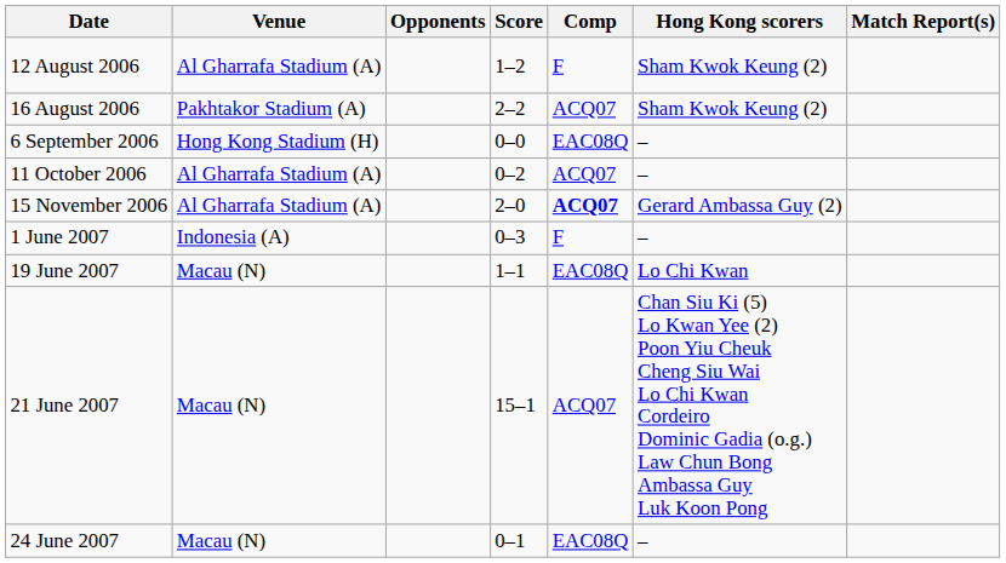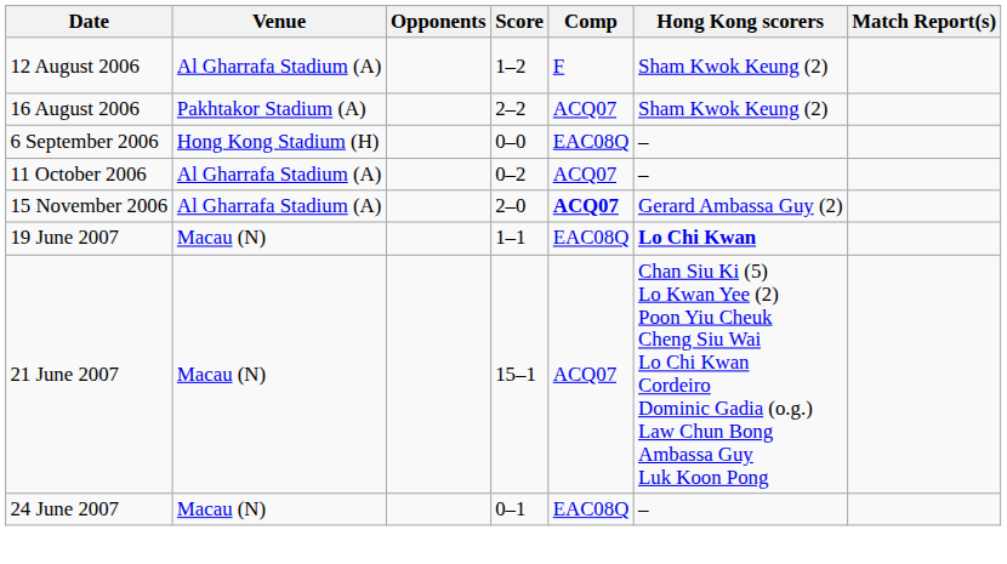 <table class="wikitable">
 <tr>
 <th>Date</th>
 <th>Venue</th>
 <th>Opponents</th>
 <th>Score</th>
 <th>Comp</th>
 <th>Hong Kong scorers</th>
 <th>Match Report(s)</th>
 </tr>
 <tr>
 <td>12 August 2006</td>
 <td><a href='#'>Al Gharrafa Stadium</a> (A)</td>
 <td></td>
 <td>1–2</td>
 <td><a href='#'>F</a></td>
 <td><a href='#'>Sham Kwok Keung</a> (2)</td>
 <td><br><br></td>
 </tr>
 <tr>
 <td>16 August 2006</td>
 <td><a href='#'>Pakhtakor Stadium</a> (A)</td>
 <td></td>
 <td>2–2</td>
 <td><a href='#'>ACQ07</a></td>
 <td><a href='#'>Sham Kwok Keung</a> (2)</td>
 <td> </td>
 </tr>
 <tr>
 <td>6 September 2006</td>
 <td><a href='#'>Hong Kong Stadium</a> (H)</td>
 <td></td>
 <td>0–0</td>
 <td><a href='#'>EAC08Q</a></td>
 <td>–</td>
 <td> <br></td>
 </tr>
 <tr>
 <td>11 October 2006</td>
 <td><a href='#'>Al Gharrafa Stadium</a> (A)</td>
 <td></td>
 <td>0–2</td>
 <td><a href='#'>ACQ07</a></td>
 <td>–</td>
 <td> </td>
 </tr>
 <tr>
 <td>15 November 2006</td>
 <td><a href='#'>Al Gharrafa Stadium</a> (A)</td>
 <td></td>
 <td>2–0</td>
 <td><strong><a href='#'>ACQ07</a></strong></td>
 <td><a href='#'>Gerard Ambassa Guy</a> (2)</td>
 <td> <br></td>
 </tr>
 <tr>
-<td>1 June 2007</td>
-<td><a href='#'>Indonesia</a> (A)</td>
-<td></td>
-<td>0–3</td>
-<td><a href='#'>F</a></td>
-<td>–</td>
-<td></td>
-</tr>
-<tr>
 <td>19 June 2007</td>
 <td><a href='#'>Macau</a> (N)</td>
 <td></td>
 <td>1–1</td>
 <td><a href='#'>EAC08Q</a></td>
-<td><a href='#'>Lo Chi Kwan</a></td>
+<td><strong><a href='#'>Lo Chi Kwan</a></strong></td>
 <td></td>
 </tr>
 <tr>
 <td>21 June 2007</td>
 <td><a href='#'>Macau</a> (N)</td>
 <td></td>
 <td>15–1</td>
 <td><a href='#'>ACQ07</a></td>
 <td><a href='#'>Chan Siu Ki</a> (5)<br><a href='#'>Lo Kwan Yee</a> (2)<br><a href='#'>Poon Yiu Cheuk</a><br><a href='#'>Cheng Siu Wai</a><br><a href='#'>Lo Chi Kwan</a><br><a href='#'>Cordeiro</a><br><a href='#'>Dominic Gadia</a> (o.g.)<br><a href='#'>Law Chun Bong</a><br><a href='#'>Ambassa Guy</a><br><a href='#'>Luk Koon Pong</a></td>
 <td></td>
 </tr>
 <tr>
 <td>24 June 2007</td>
 <td><a href='#'>Macau</a> (N)</td>
 <td></td>
 <td>0–1</td>
 <td><a href='#'>EAC08Q</a></td>
 <td>–</td>
 <td></td>
 </tr>
 </table>
